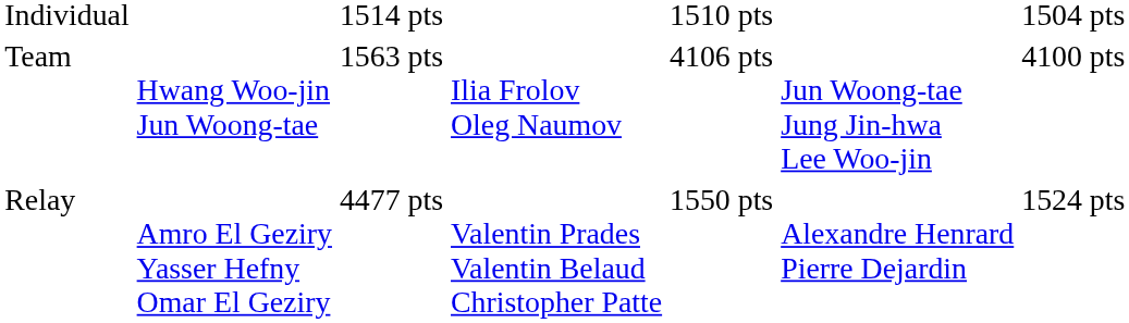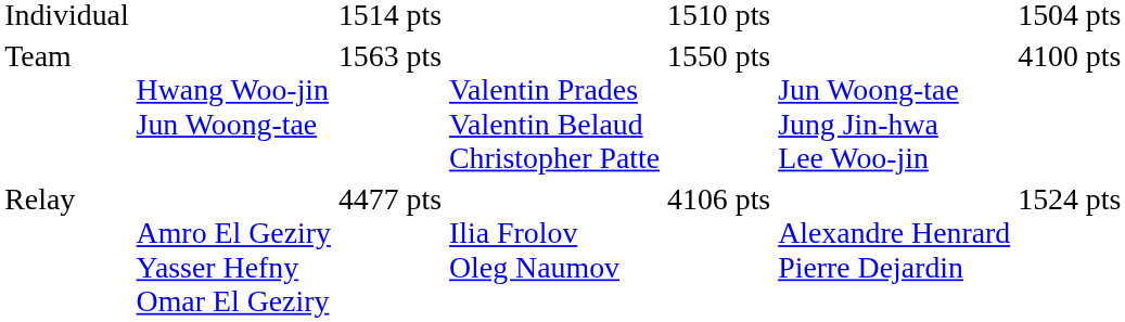 <table>
 <tr style="vertical-align:top;">
 <td>Individual<br></td>
 <td></td>
 <td>1514 pts</td>
 <td></td>
 <td>1510 pts</td>
 <td></td>
 <td>1504 pts</td>
 </tr>
 <tr style="vertical-align:top;">
 <td>Team<br></td>
 <td><br><a href='#'>Hwang Woo-jin</a><br><a href='#'>Jun Woong-tae</a></td>
 <td>1563 pts</td>
-<td><br><a href='#'>Ilia Frolov</a><br><a href='#'>Oleg Naumov</a></td>
-<td>4106 pts</td>
+<td><br><a href='#'>Valentin Prades</a><br><a href='#'>Valentin Belaud</a><br><a href='#'>Christopher Patte</a></td>
+<td>1550 pts</td>
 <td><br><a href='#'>Jun Woong-tae</a><br><a href='#'>Jung Jin-hwa</a><br><a href='#'>Lee Woo-jin</a></td>
 <td>4100 pts</td>
 </tr>
 <tr style="vertical-align:top;">
 <td>Relay<br></td>
 <td><br><a href='#'>Amro El Geziry</a><br><a href='#'>Yasser Hefny</a><br><a href='#'>Omar El Geziry</a></td>
 <td>4477 pts</td>
-<td><br><a href='#'>Valentin Prades</a><br><a href='#'>Valentin Belaud</a><br><a href='#'>Christopher Patte</a></td>
-<td>1550 pts</td>
+<td><br><a href='#'>Ilia Frolov</a><br><a href='#'>Oleg Naumov</a></td>
+<td>4106 pts</td>
 <td><br><a href='#'>Alexandre Henrard</a><br><a href='#'>Pierre Dejardin</a></td>
 <td>1524 pts</td>
 </tr>
 </table>
